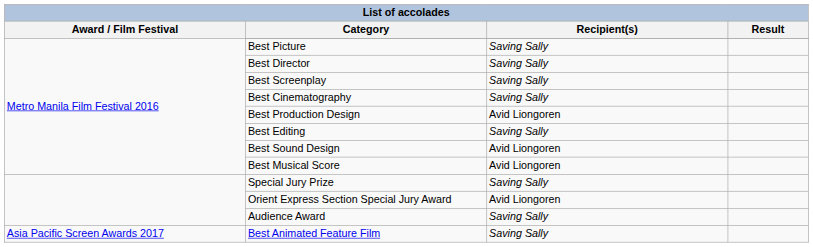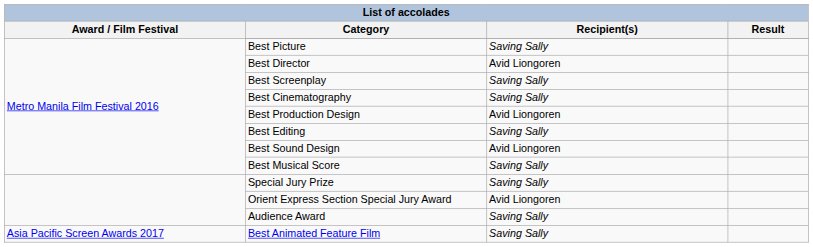 <table class="wikitable sortable" style="width:95%;">
 <tr style="background:#ccc; text-align:center;">
 <th colspan=5 style="background:#B0C4DE;">List of accolades</th>
 </tr>
 <tr style="background:#ccc; text-align:center;">
 <th scope="col" style="width:30%;">Award / Film Festival</th>
 <th scope="col" style="width:30%;">Category</th>
 <th scope="col" style="width:30%;">Recipient(s)</th>
 <th scope="col" style="width:10%;">Result</th>
 </tr>
 <tr>
 <td rowspan=9><a href='#'>Metro Manila Film Festival 2016</a></td>
 </tr>
 <tr>
 <td>Best Picture</td>
 <td><em>Saving Sally</em></td>
 <td></td>
 </tr>
 <tr>
 <td>Best Director</td>
-<td><em>Saving Sally</em></td>
+<td>Avid Liongoren</td>
 <td></td>
 </tr>
 <tr>
 <td>Best Screenplay</td>
 <td><em>Saving Sally</em></td>
 <td></td>
 </tr>
 <tr>
 <td>Best Cinematography</td>
 <td><em>Saving Sally</em></td>
 <td></td>
 </tr>
 <tr>
 <td>Best Production Design</td>
 <td>Avid Liongoren</td>
 <td></td>
 </tr>
 <tr>
 <td>Best Editing</td>
 <td><em>Saving Sally</em></td>
 <td></td>
 </tr>
 <tr>
 <td>Best Sound Design</td>
 <td>Avid Liongoren</td>
 <td></td>
 </tr>
 <tr>
 <td>Best Musical Score</td>
-<td>Avid Liongoren</td>
+<td><em>Saving Sally</em></td>
 <td></td>
 </tr>
 <tr>
 <td rowspan="3"></td>
 <td>Special Jury Prize</td>
 <td><em>Saving Sally</em></td>
 <td></td>
 </tr>
 <tr>
 <td>Orient Express Section Special Jury Award</td>
 <td>Avid Liongoren</td>
 <td></td>
 </tr>
 <tr>
 <td>Audience Award</td>
 <td><em>Saving Sally</em></td>
 <td></td>
 </tr>
 <tr>
 <td><a href='#'>Asia Pacific Screen Awards 2017</a></td>
 <td><a href='#'>Best Animated Feature Film</a></td>
 <td><em>Saving Sally</em></td>
 <td></td>
 </tr>
 </table>
